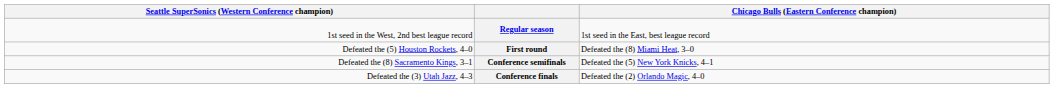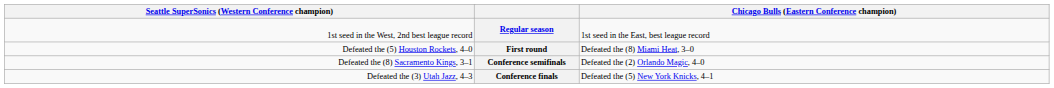 <table style="width:100%; font-size:79%" class="wikitable">
 <tr valign=top>
 <th colspan="2" style="width:45%;"><a href='#'>Seattle SuperSonics</a> (<a href='#'>Western Conference</a> champion)</th>
 <th></th>
 <th colspan="2" style="width:45%;"><a href='#'>Chicago Bulls</a> (<a href='#'>Eastern Conference</a> champion)</th>
 </tr>
 <tr>
 <td align=right><br>1st seed in the West, 2nd best league record</td>
 <th colspan=2><a href='#'>Regular season</a></th>
 <td><br>1st seed in the East, best league record</td>
 </tr>
 <tr>
 <td align=right>Defeated the (5) <a href='#'>Houston Rockets</a>, 4–0</td>
 <th colspan=2>First round</th>
 <td>Defeated the (8) <a href='#'>Miami Heat</a>, 3–0</td>
 </tr>
 <tr>
 <td align=right>Defeated the (8) <a href='#'>Sacramento Kings</a>, 3–1</td>
 <th colspan=2>Conference semifinals</th>
-<td>Defeated the (5) <a href='#'>New York Knicks</a>, 4–1</td>
+<td>Defeated the (2) <a href='#'>Orlando Magic</a>, 4–0</td>
 </tr>
 <tr>
 <td align=right>Defeated the (3) <a href='#'>Utah Jazz</a>, 4–3</td>
 <th colspan=2>Conference finals</th>
-<td>Defeated the (2) <a href='#'>Orlando Magic</a>, 4–0</td>
+<td>Defeated the (5) <a href='#'>New York Knicks</a>, 4–1</td>
 </tr>
 </table>
